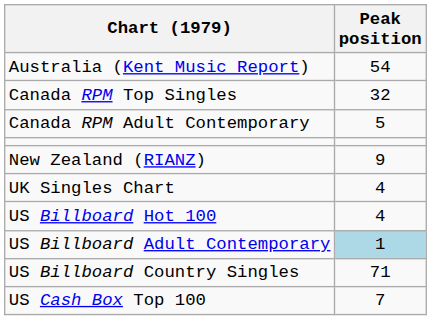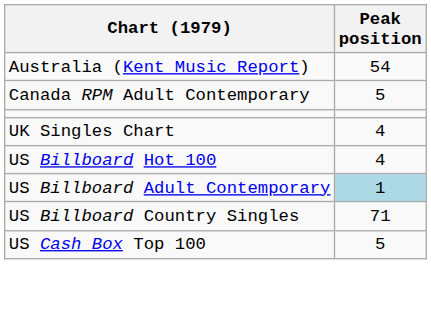 <table class="wikitable sortable">
 <tr>
 <th>Chart (1979)</th>
 <th>Peak<br>position</th>
 </tr>
 <tr>
 <td>Australia (<a href='#'>Kent Music Report</a>)</td>
 <td style="text-align:center;">54</td>
 </tr>
 <tr>
-<td>Canada <a href='#'><em>RPM</em></a> Top Singles</td>
-<td style="text-align:center;">32</td>
-</tr>
-<tr>
 <td>Canada <em>RPM</em> Adult Contemporary</td>
 <td style="text-align:center;">5</td>
 </tr>
 <tr>
 <td></td>
-</tr>
-<tr>
-<td>New Zealand (<a href='#'>RIANZ</a>)</td>
-<td style="text-align:center;">9</td>
 </tr>
 <tr>
 <td>UK Singles Chart</td>
 <td style="text-align:center;">4</td>
 </tr>
 <tr>
 <td>US <em><a href='#'>Billboard</a></em> <a href='#'>Hot 100</a></td>
 <td style="text-align:center;">4</td>
 </tr>
 <tr>
 <td>US <em>Billboard</em> <a href='#'>Adult Contemporary</a></td>
 <td style="background: lightblue; text-align:center;">1</td>
 </tr>
 <tr>
 <td>US <em>Billboard</em> Country Singles</td>
 <td style="text-align:center;">71</td>
 </tr>
 <tr>
 <td>US <em><a href='#'>Cash Box</a></em> Top 100</td>
-<td style="text-align:center;">7</td>
+<td style="text-align:center;">5</td>
 </tr>
 </table>
